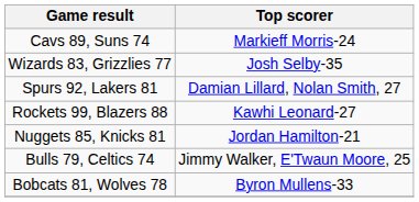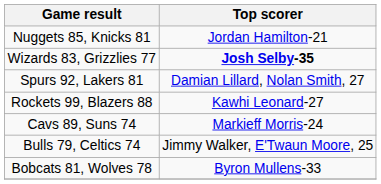 <table class="wikitable" style="text-align:center">
 <tr>
 <th>Game result</th>
 <th>Top scorer</th>
 </tr>
 <tr>
-<td>Cavs 89, Suns 74</td>
-<td><a href='#'>Markieff Morris</a>-24</td>
+<td>Nuggets 85, Knicks 81</td>
+<td><a href='#'>Jordan Hamilton</a>-21</td>
 </tr>
 <tr>
 <td>Wizards 83, Grizzlies 77</td>
-<td><a href='#'>Josh Selby</a>-35</td>
+<td><strong><a href='#'>Josh Selby</a>-35</strong></td>
 </tr>
 <tr>
 <td>Spurs 92, Lakers 81</td>
 <td><a href='#'>Damian Lillard</a>, <a href='#'>Nolan Smith</a>, 27</td>
 </tr>
 <tr>
 <td>Rockets 99, Blazers 88</td>
 <td><a href='#'>Kawhi Leonard</a>-27</td>
 </tr>
 <tr>
-<td>Nuggets 85, Knicks 81</td>
-<td><a href='#'>Jordan Hamilton</a>-21</td>
+<td>Cavs 89, Suns 74</td>
+<td><a href='#'>Markieff Morris</a>-24</td>
 </tr>
 <tr>
 <td>Bulls 79, Celtics 74</td>
 <td>Jimmy Walker, <a href='#'>E'Twaun Moore</a>, 25</td>
 </tr>
 <tr>
 <td>Bobcats 81, Wolves 78</td>
 <td><a href='#'>Byron Mullens</a>-33</td>
 </tr>
 <tr>
 </tr>
 </table>
